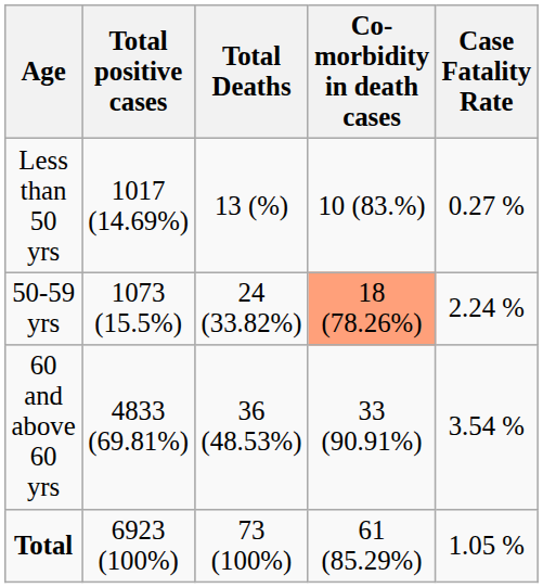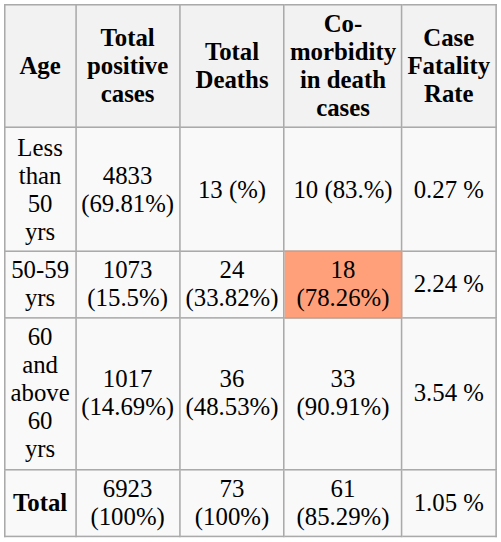 <table class="wikitable" style="text-align: center; width: 200px; height: 200px;">
 <tr>
 <th>Age</th>
 <th>Total positive cases</th>
 <th>Total Deaths</th>
 <th>Co-morbidity in death cases</th>
 <th>Case Fatality Rate</th>
 </tr>
 <tr>
 <td>Less than 50 yrs</td>
-<td>1017 (14.69%)</td>
+<td>4833 (69.81%)</td>
 <td>13 (%)</td>
 <td>10 (83.%)</td>
 <td>0.27 %</td>
 </tr>
 <tr>
 <td>50-59 yrs</td>
 <td>1073 (15.5%)</td>
 <td>24 (33.82%)</td>
 <td style="background: lightsalmon;">18 (78.26%)</td>
 <td>2.24 %</td>
 </tr>
 <tr>
 <td>60 and above 60 yrs</td>
-<td>4833 (69.81%)</td>
+<td>1017 (14.69%)</td>
 <td>36 (48.53%)</td>
 <td>33 (90.91%)</td>
 <td>3.54 %</td>
 </tr>
 <tr>
 <td><strong>Total</strong></td>
 <td>6923 (100%)</td>
 <td>73 (100%)</td>
 <td>61 (85.29%)</td>
 <td>1.05 %</td>
 </tr>
 </table>
